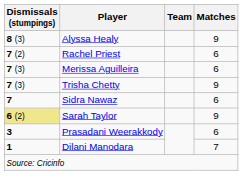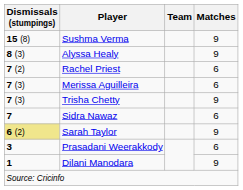 <table class="wikitable">
 <tr>
 <th>Dismissals<br><small>(stumpings)</small></th>
 <th>Player</th>
 <th>Team</th>
 <th>Matches</th>
+</tr>
+<tr>
+<td><strong>15</strong> <small>(8)</small></td>
+<td><a href='#'>Sushma Verma</a></td>
+<td></td>
+<td align="center">9</td>
 </tr>
 <tr>
 <td><strong>8</strong> <small>(3)</small></td>
 <td><a href='#'>Alyssa Healy</a></td>
 <td></td>
 <td align="center">9</td>
 </tr>
 <tr>
 <td><strong>7</strong> <small>(2)</small></td>
 <td><a href='#'>Rachel Priest</a></td>
 <td></td>
 <td align="center">6</td>
 </tr>
 <tr>
 <td><strong>7</strong> <small>(3)</small></td>
 <td><a href='#'>Merissa Aguilleira</a></td>
 <td></td>
 <td align="center">6</td>
 </tr>
 <tr>
 <td><strong>7</strong> <small>(3)</small></td>
 <td><a href='#'>Trisha Chetty</a></td>
 <td></td>
 <td align="center">9</td>
 </tr>
 <tr>
 <td><strong>7</strong></td>
 <td><a href='#'>Sidra Nawaz</a></td>
 <td></td>
 <td align="center">6</td>
 </tr>
 <tr>
 <td style="background: khaki;"><strong>6</strong> <small>(2)</small></td>
 <td><a href='#'>Sarah Taylor</a></td>
 <td></td>
 <td align="center">9</td>
 </tr>
 <tr>
 <td><strong>3</strong></td>
 <td><a href='#'>Prasadani Weerakkody</a></td>
 <td rowspan="2"></td>
 <td align="center">6</td>
 </tr>
 <tr>
 <td><strong>1</strong></td>
 <td><a href='#'>Dilani Manodara</a></td>
-<td align="center">7</td>
+<td align="center">9</td>
 </tr>
 <tr>
 <td colspan="4"><small><em>Source: Cricinfo</em></small></td>
 </tr>
 </table>
